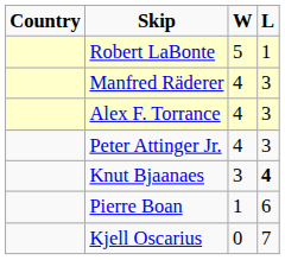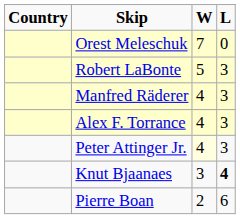 <table class="wikitable">
 <tr align=center>
 <td><strong>Country</strong></td>
 <td><strong>Skip</strong></td>
 <td><strong>W</strong></td>
 <td><strong>L</strong></td>
 </tr>
 <tr bgcolor="#ffffcc">
 <td></td>
+<td><a href='#'>Orest Meleschuk</a></td>
+<td>7</td>
+<td>0</td>
+</tr>
+<tr bgcolor="#ffffcc">
+<td></td>
 <td><a href='#'>Robert LaBonte</a></td>
 <td>5</td>
-<td>1</td>
+<td>3</td>
 </tr>
 <tr bgcolor="#ffffcc">
 <td></td>
 <td><a href='#'>Manfred Räderer</a></td>
 <td>4</td>
 <td>3</td>
 </tr>
 <tr bgcolor="#ffffcc">
 <td></td>
 <td><a href='#'>Alex F. Torrance</a></td>
 <td>4</td>
 <td>3</td>
 </tr>
 <tr>
 <td></td>
 <td><a href='#'>Peter Attinger Jr.</a></td>
-<td>4</td>
+<td style="background: lightyellow;">4</td>
 <td>3</td>
 </tr>
 <tr>
 <td></td>
 <td><a href='#'>Knut Bjaanaes</a></td>
 <td>3</td>
 <td><strong>4</strong></td>
 </tr>
 <tr>
 <td></td>
 <td><a href='#'>Pierre Boan</a></td>
-<td>1</td>
+<td>2</td>
 <td>6</td>
 </tr>
-<tr>
-<td></td>
-<td><a href='#'>Kjell Oscarius</a></td>
-<td>0</td>
-<td>7</td>
-</tr>
 </table>
